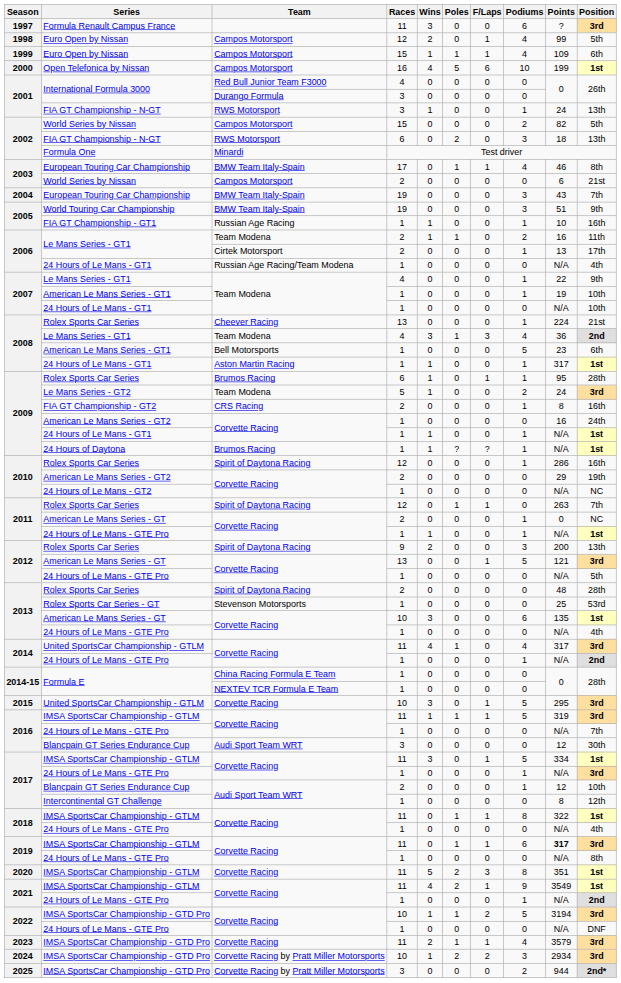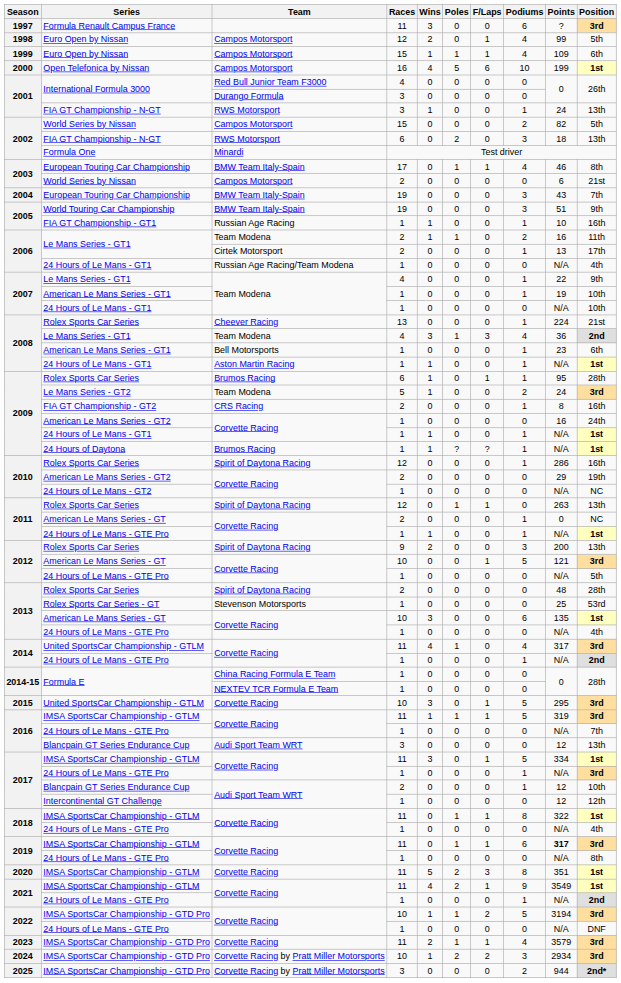 <table class="wikitable" style="font-size: 90%; text-align:center">
 <tr>
 <th>Season</th>
 <th>Series</th>
 <th>Team</th>
 <th>Races</th>
 <th>Wins</th>
 <th>Poles</th>
 <th>F/Laps</th>
 <th>Podiums</th>
 <th>Points</th>
 <th>Position</th>
 </tr>
 <tr>
 <th>1997</th>
 <td align="left"><a href='#'>Formula Renault Campus France</a></td>
 <td align="left"></td>
 <td>11</td>
 <td>3</td>
 <td>0</td>
 <td>0</td>
 <td>6</td>
 <td>?</td>
 <td style="background:#FFDF9F;"><strong>3rd</strong></td>
 </tr>
 <tr>
 <th>1998</th>
 <td align="left"><a href='#'>Euro Open by Nissan</a></td>
 <td align="left"><a href='#'>Campos Motorsport</a></td>
 <td>12</td>
 <td>2</td>
 <td>0</td>
 <td>1</td>
 <td>4</td>
 <td>99</td>
 <td>5th</td>
 </tr>
 <tr>
 <th>1999</th>
 <td align="left"><a href='#'>Euro Open by Nissan</a></td>
 <td align="left"><a href='#'>Campos Motorsport</a></td>
 <td>15</td>
 <td>1</td>
 <td>1</td>
 <td>1</td>
 <td>4</td>
 <td>109</td>
 <td>6th</td>
 </tr>
 <tr>
 <th>2000</th>
 <td align="left"><a href='#'>Open Telefonica by Nissan</a></td>
 <td align="left"><a href='#'>Campos Motorsport</a></td>
 <td>16</td>
 <td>4</td>
 <td>5</td>
 <td>6</td>
 <td>10</td>
 <td>199</td>
 <td style="background:#FFFFBF;"><strong>1st</strong></td>
 </tr>
 <tr>
 <th rowspan="3">2001</th>
 <td rowspan=2 align=left><a href='#'>International Formula 3000</a></td>
 <td align="left"><a href='#'>Red Bull Junior Team F3000</a></td>
 <td>4</td>
 <td>0</td>
 <td>0</td>
 <td>0</td>
 <td>0</td>
 <td rowspan=2>0</td>
 <td rowspan=2>26th</td>
 </tr>
 <tr>
 <td align="left"><a href='#'>Durango Formula</a></td>
 <td>3</td>
 <td>0</td>
 <td>0</td>
 <td>0</td>
 <td>0</td>
 </tr>
 <tr>
 <td align="left"><a href='#'>FIA GT Championship - N-GT</a></td>
 <td align="left"><a href='#'>RWS Motorsport</a></td>
 <td>3</td>
 <td>1</td>
 <td>0</td>
 <td>0</td>
 <td>1</td>
 <td>24</td>
 <td>13th</td>
 </tr>
 <tr>
 <th rowspan="3">2002</th>
 <td align="left"><a href='#'>World Series by Nissan</a></td>
 <td align="left"><a href='#'>Campos Motorsport</a></td>
 <td>15</td>
 <td>0</td>
 <td>0</td>
 <td>0</td>
 <td>2</td>
 <td>82</td>
 <td>5th</td>
 </tr>
 <tr>
 <td align="left"><a href='#'>FIA GT Championship - N-GT</a></td>
 <td align="left"><a href='#'>RWS Motorsport</a></td>
 <td>6</td>
 <td>0</td>
 <td>2</td>
 <td>0</td>
 <td>3</td>
 <td>18</td>
 <td>13th</td>
 </tr>
 <tr>
 <td align="left"><a href='#'>Formula One</a></td>
 <td align="left"><a href='#'>Minardi</a></td>
 <td colspan="7">Test driver</td>
 </tr>
 <tr>
 <th rowspan="2">2003</th>
 <td align="left"><a href='#'>European Touring Car Championship</a></td>
 <td align="left"><a href='#'>BMW Team Italy-Spain</a></td>
 <td>17</td>
 <td>0</td>
 <td>1</td>
 <td>1</td>
 <td>4</td>
 <td>46</td>
 <td>8th</td>
 </tr>
 <tr>
 <td align="left"><a href='#'>World Series by Nissan</a></td>
 <td align="left"><a href='#'>Campos Motorsport</a></td>
 <td>2</td>
 <td>0</td>
 <td>0</td>
 <td>0</td>
 <td>0</td>
 <td>6</td>
 <td>21st</td>
 </tr>
 <tr>
 <th>2004</th>
 <td align="left"><a href='#'>European Touring Car Championship</a></td>
 <td align="left"><a href='#'>BMW Team Italy-Spain</a></td>
 <td>19</td>
 <td>0</td>
 <td>0</td>
 <td>0</td>
 <td>3</td>
 <td>43</td>
 <td>7th</td>
 </tr>
 <tr>
 <th rowspan="2">2005</th>
 <td align="left"><a href='#'>World Touring Car Championship</a></td>
 <td align="left"><a href='#'>BMW Team Italy-Spain</a></td>
 <td>19</td>
 <td>0</td>
 <td>0</td>
 <td>0</td>
 <td>3</td>
 <td>51</td>
 <td>9th</td>
 </tr>
 <tr>
 <td align="left"><a href='#'>FIA GT Championship - GT1</a></td>
 <td align="left">Russian Age Racing</td>
 <td>1</td>
 <td>1</td>
 <td>0</td>
 <td>0</td>
 <td>1</td>
 <td>10</td>
 <td>16th</td>
 </tr>
 <tr>
 <th rowspan="3">2006</th>
 <td rowspan=2 align=left><a href='#'>Le Mans Series - GT1</a></td>
 <td align="left">Team Modena</td>
 <td>2</td>
 <td>1</td>
 <td>1</td>
 <td>0</td>
 <td>2</td>
 <td>16</td>
 <td>11th</td>
 </tr>
 <tr>
 <td align="left">Cirtek Motorsport</td>
 <td>2</td>
 <td>0</td>
 <td>0</td>
 <td>0</td>
 <td>1</td>
 <td>13</td>
 <td>17th</td>
 </tr>
 <tr>
 <td align="left"><a href='#'>24 Hours of Le Mans - GT1</a></td>
 <td align="left">Russian Age Racing/Team Modena</td>
 <td>1</td>
 <td>0</td>
 <td>0</td>
 <td>0</td>
 <td>0</td>
 <td>N/A</td>
 <td>4th</td>
 </tr>
 <tr>
 <th rowspan="3">2007</th>
 <td align="left"><a href='#'>Le Mans Series - GT1</a></td>
 <td rowspan="3" align="left">Team Modena</td>
 <td>4</td>
 <td>0</td>
 <td>0</td>
 <td>0</td>
 <td>1</td>
 <td>22</td>
 <td>9th</td>
 </tr>
 <tr>
 <td align="left"><a href='#'>American Le Mans Series - GT1</a></td>
 <td>1</td>
 <td>0</td>
 <td>0</td>
 <td>0</td>
 <td>1</td>
 <td>19</td>
 <td>10th</td>
 </tr>
 <tr>
 <td align="left"><a href='#'>24 Hours of Le Mans - GT1</a></td>
 <td>1</td>
 <td>0</td>
 <td>0</td>
 <td>0</td>
 <td>0</td>
 <td>N/A</td>
 <td>10th</td>
 </tr>
 <tr>
 <th rowspan="4">2008</th>
 <td align="left"><a href='#'>Rolex Sports Car Series</a></td>
 <td align="left"><a href='#'>Cheever Racing</a></td>
 <td>13</td>
 <td>0</td>
 <td>0</td>
 <td>0</td>
 <td>1</td>
 <td>224</td>
 <td>21st</td>
 </tr>
 <tr>
 <td align="left"><a href='#'>Le Mans Series - GT1</a></td>
 <td align="left">Team Modena</td>
 <td>4</td>
 <td>3</td>
 <td>1</td>
 <td>3</td>
 <td>4</td>
 <td>36</td>
 <td style="background:#DFDFDF;"><strong>2nd</strong></td>
 </tr>
 <tr>
 <td align="left"><a href='#'>American Le Mans Series - GT1</a></td>
 <td align="left">Bell Motorsports</td>
 <td>1</td>
 <td>0</td>
 <td>0</td>
 <td>0</td>
-<td>5</td>
+<td>1</td>
 <td>23</td>
 <td>6th</td>
 </tr>
 <tr>
 <td align="left"><a href='#'>24 Hours of Le Mans - GT1</a></td>
 <td align="left"><a href='#'>Aston Martin Racing</a></td>
 <td>1</td>
 <td>1</td>
 <td>0</td>
 <td>0</td>
 <td>1</td>
-<td>317</td>
+<td>N/A</td>
 <td style="background:#FFFFBF;"><strong>1st</strong></td>
 </tr>
 <tr>
 <th rowspan="6">2009</th>
 <td align="left"><a href='#'>Rolex Sports Car Series</a></td>
 <td align="left"><a href='#'>Brumos Racing</a></td>
 <td>6</td>
 <td>1</td>
 <td>0</td>
 <td>1</td>
 <td>1</td>
 <td>95</td>
 <td>28th</td>
 </tr>
 <tr>
 <td align="left"><a href='#'>Le Mans Series - GT2</a></td>
 <td align="left">Team Modena</td>
 <td>5</td>
 <td>1</td>
 <td>0</td>
 <td>0</td>
 <td>2</td>
 <td>24</td>
 <td style="background:#FFDF9F;"><strong>3rd</strong></td>
 </tr>
 <tr>
 <td align="left"><a href='#'>FIA GT Championship - GT2</a></td>
 <td align="left"><a href='#'>CRS Racing</a></td>
 <td>2</td>
 <td>0</td>
 <td>0</td>
 <td>0</td>
 <td>1</td>
 <td>8</td>
 <td>16th</td>
 </tr>
 <tr>
 <td align="left"><a href='#'>American Le Mans Series - GT2</a></td>
 <td rowspan="2" align="left"><a href='#'>Corvette Racing</a></td>
 <td>1</td>
 <td>0</td>
 <td>0</td>
 <td>0</td>
 <td>0</td>
 <td>16</td>
 <td>24th</td>
 </tr>
 <tr>
 <td align="left"><a href='#'>24 Hours of Le Mans - GT1</a></td>
 <td>1</td>
 <td>1</td>
 <td>0</td>
 <td>0</td>
 <td>1</td>
 <td>N/A</td>
 <td style="background:#FFFFBF;"><strong>1st</strong></td>
 </tr>
 <tr>
 <td align="left"><a href='#'>24 Hours of Daytona</a></td>
 <td align="left"><a href='#'>Brumos Racing</a></td>
 <td>1</td>
 <td>1</td>
 <td>?</td>
 <td>?</td>
 <td>1</td>
 <td>N/A</td>
 <td style="background:#FFFFBF;"><strong>1st</strong></td>
 </tr>
 <tr>
 <th rowspan="3">2010</th>
 <td align="left"><a href='#'>Rolex Sports Car Series</a></td>
 <td align="left"><a href='#'>Spirit of Daytona Racing</a></td>
 <td>12</td>
 <td>0</td>
 <td>0</td>
 <td>0</td>
 <td>1</td>
 <td>286</td>
 <td>16th</td>
 </tr>
 <tr>
 <td align="left"><a href='#'>American Le Mans Series - GT2</a></td>
 <td rowspan="2" align="left"><a href='#'>Corvette Racing</a></td>
 <td>2</td>
 <td>0</td>
 <td>0</td>
 <td>0</td>
 <td>0</td>
 <td>29</td>
 <td>19th</td>
 </tr>
 <tr>
 <td align="left"><a href='#'>24 Hours of Le Mans - GT2</a></td>
 <td>1</td>
 <td>0</td>
 <td>0</td>
 <td>0</td>
 <td>0</td>
 <td>N/A</td>
 <td>NC</td>
 </tr>
 <tr>
 <th rowspan="3">2011</th>
 <td align="left"><a href='#'>Rolex Sports Car Series</a></td>
 <td align="left"><a href='#'>Spirit of Daytona Racing</a></td>
 <td>12</td>
 <td>0</td>
 <td>1</td>
 <td>1</td>
 <td>0</td>
 <td>263</td>
-<td>7th</td>
+<td>13th</td>
 </tr>
 <tr>
 <td align="left"><a href='#'>American Le Mans Series - GT</a></td>
 <td rowspan="2" align="left"><a href='#'>Corvette Racing</a></td>
 <td>2</td>
 <td>0</td>
 <td>0</td>
 <td>0</td>
 <td>1</td>
 <td>0</td>
 <td>NC</td>
 </tr>
 <tr>
 <td align="left"><a href='#'>24 Hours of Le Mans - GTE Pro</a></td>
 <td>1</td>
 <td>1</td>
 <td>0</td>
 <td>0</td>
 <td>1</td>
 <td>N/A</td>
 <td style="background:#FFFFBF;"><strong>1st</strong></td>
 </tr>
 <tr>
 <th rowspan="3">2012</th>
 <td align="left"><a href='#'>Rolex Sports Car Series</a></td>
 <td align="left"><a href='#'>Spirit of Daytona Racing</a></td>
 <td>9</td>
 <td>2</td>
 <td>0</td>
 <td>0</td>
 <td>3</td>
 <td>200</td>
 <td>13th</td>
 </tr>
 <tr>
 <td align="left"><a href='#'>American Le Mans Series - GT</a></td>
 <td rowspan="2" align="left"><a href='#'>Corvette Racing</a></td>
-<td>13</td>
+<td>10</td>
 <td>0</td>
 <td>0</td>
 <td>1</td>
 <td>5</td>
 <td>121</td>
 <td style="background:#FFDF9F;"><strong>3rd</strong></td>
 </tr>
 <tr>
 <td align="left"><a href='#'>24 Hours of Le Mans - GTE Pro</a></td>
 <td>1</td>
 <td>0</td>
 <td>0</td>
 <td>0</td>
 <td>0</td>
 <td>N/A</td>
 <td>5th</td>
 </tr>
 <tr>
 <th rowspan="4">2013</th>
 <td align="left"><a href='#'>Rolex Sports Car Series</a></td>
 <td align="left"><a href='#'>Spirit of Daytona Racing</a></td>
 <td>2</td>
 <td>0</td>
 <td>0</td>
 <td>0</td>
 <td>0</td>
 <td>48</td>
 <td>28th</td>
 </tr>
 <tr>
 <td align="left"><a href='#'>Rolex Sports Car Series - GT</a></td>
 <td align="left">Stevenson Motorsports</td>
 <td>1</td>
 <td>0</td>
 <td>0</td>
 <td>0</td>
 <td>0</td>
 <td>25</td>
 <td>53rd</td>
 </tr>
 <tr>
 <td align="left"><a href='#'>American Le Mans Series - GT</a></td>
 <td rowspan="2" align="left"><a href='#'>Corvette Racing</a></td>
 <td>10</td>
 <td>3</td>
 <td>0</td>
 <td>0</td>
 <td>6</td>
 <td>135</td>
 <td style="background:#FFFFBF;"><strong>1st</strong></td>
 </tr>
 <tr>
 <td align="left"><a href='#'>24 Hours of Le Mans - GTE Pro</a></td>
 <td>1</td>
 <td>0</td>
 <td>0</td>
 <td>0</td>
 <td>0</td>
 <td>N/A</td>
 <td>4th</td>
 </tr>
 <tr>
 <th rowspan="2">2014</th>
 <td align="left"><a href='#'>United SportsCar Championship - GTLM</a></td>
 <td rowspan="2" align="left"><a href='#'>Corvette Racing</a></td>
 <td>11</td>
 <td>4</td>
 <td>1</td>
 <td>0</td>
 <td>4</td>
 <td>317</td>
 <td style="background:#FFDF9F;"><strong>3rd</strong></td>
 </tr>
 <tr>
 <td align="left"><a href='#'>24 Hours of Le Mans - GTE Pro</a></td>
 <td>1</td>
 <td>0</td>
 <td>0</td>
 <td>0</td>
 <td>1</td>
 <td>N/A</td>
 <td style="background:#DFDFDF;"><strong>2nd</strong></td>
 </tr>
 <tr>
 <th rowspan="2">2014-15</th>
 <td rowspan=2 align=left><a href='#'>Formula E</a></td>
 <td align="left"><a href='#'>China Racing Formula E Team</a></td>
 <td>1</td>
 <td>0</td>
 <td>0</td>
 <td>0</td>
 <td>0</td>
 <td rowspan=2>0</td>
 <td rowspan=2>28th</td>
 </tr>
 <tr>
 <td align="left"><a href='#'>NEXTEV TCR Formula E Team</a></td>
 <td>1</td>
 <td>0</td>
 <td>0</td>
 <td>0</td>
 <td>0</td>
 </tr>
 <tr>
 <th>2015</th>
 <td align="left"><a href='#'>United SportsCar Championship - GTLM</a></td>
 <td align="left"><a href='#'>Corvette Racing</a></td>
 <td>10</td>
 <td>3</td>
 <td>0</td>
 <td>1</td>
 <td>5</td>
 <td>295</td>
 <td style="background:#FFDF9F;"><strong>3rd</strong></td>
 </tr>
 <tr>
 <th rowspan="3">2016</th>
 <td align="left"><a href='#'>IMSA SportsCar Championship - GTLM</a></td>
 <td rowspan="2" align="left"><a href='#'>Corvette Racing</a></td>
 <td>11</td>
 <td>1</td>
 <td>1</td>
 <td>1</td>
 <td>5</td>
 <td>319</td>
 <td style="background:#FFDF9F;"><strong>3rd</strong></td>
 </tr>
 <tr>
 <td align="left"><a href='#'>24 Hours of Le Mans - GTE Pro</a></td>
 <td>1</td>
 <td>0</td>
 <td>0</td>
 <td>0</td>
 <td>0</td>
 <td>N/A</td>
 <td>7th</td>
 </tr>
 <tr>
 <td align="left"><a href='#'>Blancpain GT Series Endurance Cup</a></td>
 <td align="left"><a href='#'>Audi Sport Team WRT</a></td>
 <td>3</td>
 <td>0</td>
 <td>0</td>
 <td>0</td>
 <td>0</td>
 <td>12</td>
-<td>30th</td>
+<td>13th</td>
 </tr>
 <tr>
 <th rowspan="4">2017</th>
 <td align="left"><a href='#'>IMSA SportsCar Championship - GTLM</a></td>
 <td rowspan="2" align="left"><a href='#'>Corvette Racing</a></td>
 <td>11</td>
 <td>3</td>
 <td>0</td>
 <td>1</td>
 <td>5</td>
 <td>334</td>
 <td style="background:#FFFFBF;"><strong>1st</strong></td>
 </tr>
 <tr>
 <td align="left"><a href='#'>24 Hours of Le Mans - GTE Pro</a></td>
 <td>1</td>
 <td>0</td>
 <td>0</td>
 <td>0</td>
 <td>1</td>
 <td>N/A</td>
 <td style="background:#FFDF9F;"><strong>3rd</strong></td>
 </tr>
 <tr>
 <td align="left"><a href='#'>Blancpain GT Series Endurance Cup</a></td>
 <td rowspan="2" align="left"><a href='#'>Audi Sport Team WRT</a></td>
 <td>2</td>
 <td>0</td>
 <td>0</td>
 <td>0</td>
 <td>1</td>
 <td>12</td>
 <td>10th</td>
 </tr>
 <tr>
 <td align="left"><a href='#'>Intercontinental GT Challenge</a></td>
 <td>1</td>
 <td>0</td>
 <td>0</td>
 <td>0</td>
 <td>0</td>
-<td>8</td>
+<td>12</td>
 <td>12th</td>
 </tr>
 <tr>
 <th rowspan="2">2018</th>
 <td align="left"><a href='#'>IMSA SportsCar Championship - GTLM</a></td>
 <td rowspan="2" align="left"><a href='#'>Corvette Racing</a></td>
 <td>11</td>
 <td>0</td>
 <td>1</td>
 <td>1</td>
 <td>8</td>
 <td>322</td>
 <td style="background:#FFFFBF;"><strong>1st</strong></td>
 </tr>
 <tr>
 <td align="left"><a href='#'>24 Hours of Le Mans - GTE Pro</a></td>
 <td>1</td>
 <td>0</td>
 <td>0</td>
 <td>0</td>
 <td>0</td>
 <td>N/A</td>
 <td>4th</td>
 </tr>
 <tr>
 <th rowspan="2">2019</th>
 <td align="left"><a href='#'>IMSA SportsCar Championship - GTLM</a></td>
 <td rowspan="2" align="left"><a href='#'>Corvette Racing</a></td>
 <td>11</td>
 <td>0</td>
 <td>1</td>
 <td>1</td>
 <td>6</td>
 <td><strong>317</strong></td>
 <td style="background:#FFDF9F;"><strong>3rd</strong></td>
 </tr>
 <tr>
 <td align="left"><a href='#'>24 Hours of Le Mans - GTE Pro</a></td>
 <td>1</td>
 <td>0</td>
 <td>0</td>
 <td>0</td>
 <td>0</td>
 <td>N/A</td>
 <td>8th</td>
 </tr>
 <tr>
 <th>2020</th>
 <td align="left"><a href='#'>IMSA SportsCar Championship - GTLM</a></td>
 <td align="left"><a href='#'>Corvette Racing</a></td>
 <td>11</td>
 <td>5</td>
 <td>2</td>
 <td>3</td>
 <td>8</td>
 <td>351</td>
 <td style="background:#FFFFBF;"><strong>1st</strong></td>
 </tr>
 <tr>
 <th rowspan="2">2021</th>
 <td align="left"><a href='#'>IMSA SportsCar Championship - GTLM</a></td>
 <td rowspan="2" align="left"><a href='#'>Corvette Racing</a></td>
 <td>11</td>
 <td>4</td>
 <td>2</td>
 <td>1</td>
 <td>9</td>
 <td>3549</td>
 <td style="background:#FFFFBF;"><strong>1st</strong></td>
 </tr>
 <tr>
 <td align="left"><a href='#'>24 Hours of Le Mans - GTE Pro</a></td>
 <td>1</td>
 <td>0</td>
 <td>0</td>
 <td>0</td>
 <td>1</td>
 <td>N/A</td>
 <td style="background:#DFDFDF;"><strong>2nd</strong></td>
 </tr>
 <tr>
 <th rowspan="2">2022</th>
 <td align="left"><a href='#'>IMSA SportsCar Championship - GTD Pro</a></td>
 <td rowspan="2" align="left"><a href='#'>Corvette Racing</a></td>
 <td>10</td>
 <td>1</td>
 <td>1</td>
 <td>2</td>
 <td>5</td>
 <td>3194</td>
 <td style="background:#FFDF9F;"><strong>3rd</strong></td>
 </tr>
 <tr>
 <td align="left"><a href='#'>24 Hours of Le Mans - GTE Pro</a></td>
 <td>1</td>
 <td>0</td>
 <td>0</td>
 <td>0</td>
 <td>0</td>
 <td>N/A</td>
 <td>DNF</td>
 </tr>
 <tr>
 <th>2023</th>
 <td align=left><a href='#'>IMSA SportsCar Championship - GTD Pro</a></td>
 <td align=left><a href='#'>Corvette Racing</a></td>
 <td>11</td>
 <td>2</td>
 <td>1</td>
 <td>1</td>
 <td>4</td>
 <td>3579</td>
 <td style="background:#FFDF9F;"><strong>3rd</strong></td>
 </tr>
 <tr>
 <th>2024</th>
 <td align=left><a href='#'>IMSA SportsCar Championship - GTD Pro</a></td>
 <td align=left><a href='#'>Corvette Racing</a> by <a href='#'>Pratt Miller Motorsports</a></td>
 <td>10</td>
 <td>1</td>
 <td>2</td>
 <td>2</td>
 <td>3</td>
 <td>2934</td>
 <td style="background:#FFDF9F;"><strong>3rd</strong></td>
 </tr>
 <tr>
 <th>2025</th>
 <td align=left><a href='#'>IMSA SportsCar Championship - GTD Pro</a></td>
 <td align=left><a href='#'>Corvette Racing</a> by <a href='#'>Pratt Miller Motorsports</a></td>
 <td>3</td>
 <td>0</td>
 <td>0</td>
 <td>0</td>
 <td>2</td>
 <td>944</td>
 <td style="background:#DFDFDF;"><strong>2nd*</strong></td>
 </tr>
 </table>
